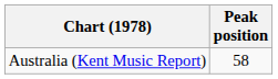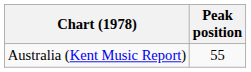 <table class="wikitable sortable plainrowheaders">
 <tr>
 <th scope="col">Chart (1978)</th>
 <th scope="col">Peak<br>position</th>
 </tr>
 <tr>
 <td>Australia (<a href='#'>Kent Music Report</a>)</td>
-<td align="center">58</td>
+<td align="center">55</td>
 </tr>
 </table>
